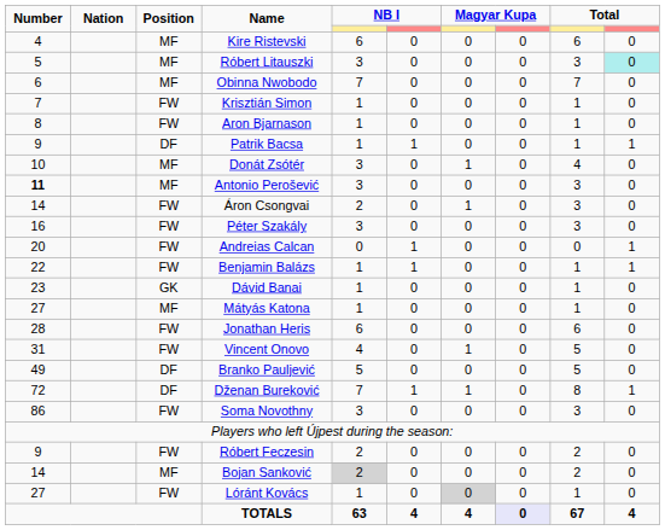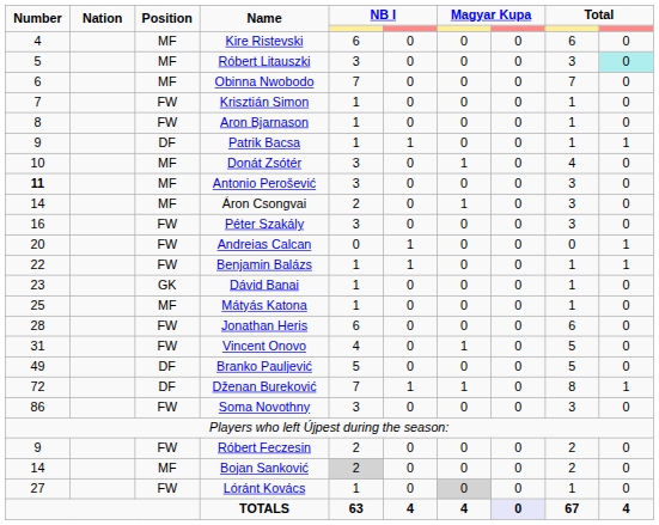 <table class="wikitable" style="font-size: 100%; text-align: center;">
 <tr>
 <td rowspan="2" width="10%" align="center"><strong>Number</strong></td>
 <td rowspan="2" width="10%" align="center"><strong>Nation</strong></td>
 <td rowspan="2" width="10%" align="center"><strong>Position</strong></td>
 <td rowspan="2" width="20%" align="center"><strong>Name</strong></td>
 <td colspan="2" align="center"><strong><a href='#'>NB I</a></strong></td>
 <td colspan="2" align="center"><strong><a href='#'>Magyar Kupa</a></strong></td>
 <td colspan="2" align="center"><strong>Total</strong></td>
 </tr>
 <tr>
 <th width=60 style="background: #FFEE99"></th>
 <th width=60 style="background: #FF8888"></th>
 <th width=60 style="background: #FFEE99"></th>
 <th width=60 style="background: #FF8888"></th>
 <th width=60 style="background: #FFEE99"></th>
 <th width=60 style="background: #FF8888"></th>
 </tr>
 <tr>
 <td>4</td>
 <td></td>
 <td>MF</td>
 <td><a href='#'>Kire Ristevski</a></td>
 <td>6</td>
 <td>0</td>
 <td>0</td>
 <td>0</td>
 <td>6</td>
 <td>0</td>
 </tr>
 <tr>
 <td>5</td>
 <td></td>
 <td>MF</td>
 <td><a href='#'>Róbert Litauszki</a></td>
 <td>3</td>
 <td>0</td>
 <td>0</td>
 <td>0</td>
 <td>3</td>
 <td style="background: paleturquoise;">0</td>
 </tr>
 <tr>
 <td>6</td>
 <td></td>
 <td>MF</td>
 <td><a href='#'>Obinna Nwobodo</a></td>
 <td>7</td>
 <td>0</td>
 <td>0</td>
 <td>0</td>
 <td>7</td>
 <td>0</td>
 </tr>
 <tr>
 <td>7</td>
 <td></td>
 <td>FW</td>
 <td><a href='#'>Krisztián Simon</a></td>
 <td>1</td>
 <td>0</td>
 <td>0</td>
 <td>0</td>
 <td>1</td>
 <td>0</td>
 </tr>
 <tr>
 <td>8</td>
 <td></td>
 <td>FW</td>
 <td><a href='#'>Aron Bjarnason</a></td>
 <td>1</td>
 <td>0</td>
 <td>0</td>
 <td>0</td>
 <td>1</td>
 <td>0</td>
 </tr>
 <tr>
 <td>9</td>
 <td></td>
 <td>DF</td>
 <td><a href='#'>Patrik Bacsa</a></td>
 <td>1</td>
 <td>1</td>
 <td>0</td>
 <td>0</td>
 <td>1</td>
 <td>1</td>
 </tr>
 <tr>
 <td>10</td>
 <td></td>
 <td>MF</td>
 <td><a href='#'>Donát Zsótér</a></td>
 <td>3</td>
 <td>0</td>
 <td>1</td>
 <td>0</td>
 <td>4</td>
 <td>0</td>
 </tr>
 <tr>
 <td><strong>11</strong></td>
 <td></td>
 <td>MF</td>
 <td><a href='#'>Antonio Perošević</a></td>
 <td>3</td>
 <td>0</td>
 <td>0</td>
 <td>0</td>
 <td>3</td>
 <td>0</td>
 </tr>
 <tr>
 <td>14</td>
 <td></td>
-<td>FW</td>
+<td>MF</td>
 <td>Áron Csongvai</td>
 <td>2</td>
 <td>0</td>
 <td>1</td>
 <td>0</td>
 <td>3</td>
 <td>0</td>
 </tr>
 <tr>
 <td>16</td>
 <td></td>
 <td>FW</td>
 <td><a href='#'>Péter Szakály</a></td>
 <td>3</td>
 <td>0</td>
 <td>0</td>
 <td>0</td>
 <td>3</td>
 <td>0</td>
 </tr>
 <tr>
 <td>20</td>
 <td></td>
 <td>FW</td>
 <td><a href='#'>Andreias Calcan</a></td>
 <td>0</td>
 <td>1</td>
 <td>0</td>
 <td>0</td>
 <td>0</td>
 <td>1</td>
 </tr>
 <tr>
 <td>22</td>
 <td></td>
 <td>FW</td>
 <td><a href='#'>Benjamin Balázs</a></td>
 <td>1</td>
 <td>1</td>
 <td>0</td>
 <td>0</td>
 <td>1</td>
 <td>1</td>
 </tr>
 <tr>
 <td>23</td>
 <td></td>
 <td>GK</td>
 <td><a href='#'>Dávid Banai</a></td>
 <td>1</td>
 <td>0</td>
 <td>0</td>
 <td>0</td>
 <td>1</td>
 <td>0</td>
 </tr>
 <tr>
-<td>27</td>
+<td>25</td>
 <td></td>
 <td>MF</td>
 <td><a href='#'>Mátyás Katona</a></td>
 <td>1</td>
 <td>0</td>
 <td>0</td>
 <td>0</td>
 <td>1</td>
 <td>0</td>
 </tr>
 <tr>
 <td>28</td>
 <td></td>
 <td>FW</td>
 <td><a href='#'>Jonathan Heris</a></td>
 <td>6</td>
 <td>0</td>
 <td>0</td>
 <td>0</td>
 <td>6</td>
 <td>0</td>
 </tr>
 <tr>
 <td>31</td>
 <td></td>
 <td>FW</td>
 <td><a href='#'>Vincent Onovo</a></td>
 <td>4</td>
 <td>0</td>
 <td>1</td>
 <td>0</td>
 <td>5</td>
 <td>0</td>
 </tr>
 <tr>
 <td>49</td>
 <td></td>
 <td>DF</td>
 <td><a href='#'>Branko Pauljević</a></td>
 <td>5</td>
 <td>0</td>
 <td>0</td>
 <td>0</td>
 <td>5</td>
 <td>0</td>
 </tr>
 <tr>
 <td>72</td>
 <td></td>
 <td>DF</td>
 <td><a href='#'>Dženan Bureković</a></td>
 <td>7</td>
 <td>1</td>
 <td>1</td>
 <td>0</td>
 <td>8</td>
 <td>1</td>
 </tr>
 <tr>
 <td>86</td>
 <td></td>
 <td>FW</td>
 <td><a href='#'>Soma Novothny</a></td>
 <td>3</td>
 <td>0</td>
 <td>0</td>
 <td>0</td>
 <td>3</td>
 <td>0</td>
 </tr>
 <tr>
 <td colspan="14"><em>Players who left Újpest during the season:</em></td>
 </tr>
 <tr>
 <td>9</td>
 <td></td>
 <td>FW</td>
 <td><a href='#'>Róbert Feczesin</a></td>
 <td>2</td>
 <td>0</td>
 <td>0</td>
 <td>0</td>
 <td>2</td>
 <td>0</td>
 </tr>
 <tr>
 <td>14</td>
 <td></td>
 <td>MF</td>
 <td><a href='#'>Bojan Sanković</a></td>
 <td style="background: lightgrey;">2</td>
 <td>0</td>
 <td>0</td>
 <td>0</td>
 <td>2</td>
 <td>0</td>
 </tr>
 <tr>
 <td>27</td>
 <td></td>
 <td>FW</td>
 <td><a href='#'>Lóránt Kovács</a></td>
 <td>1</td>
 <td>0</td>
 <td style="background: lightgrey;">0</td>
 <td>0</td>
 <td>1</td>
 <td>0</td>
 </tr>
 <tr>
 <td colspan="3"></td>
 <td><strong>TOTALS</strong></td>
 <td><strong>63</strong></td>
 <td><strong>4</strong></td>
 <td><strong>4</strong></td>
 <td style="background: lavender;"><strong>0</strong></td>
 <td><strong>67</strong></td>
 <td><strong>4</strong></td>
 </tr>
 </table>
